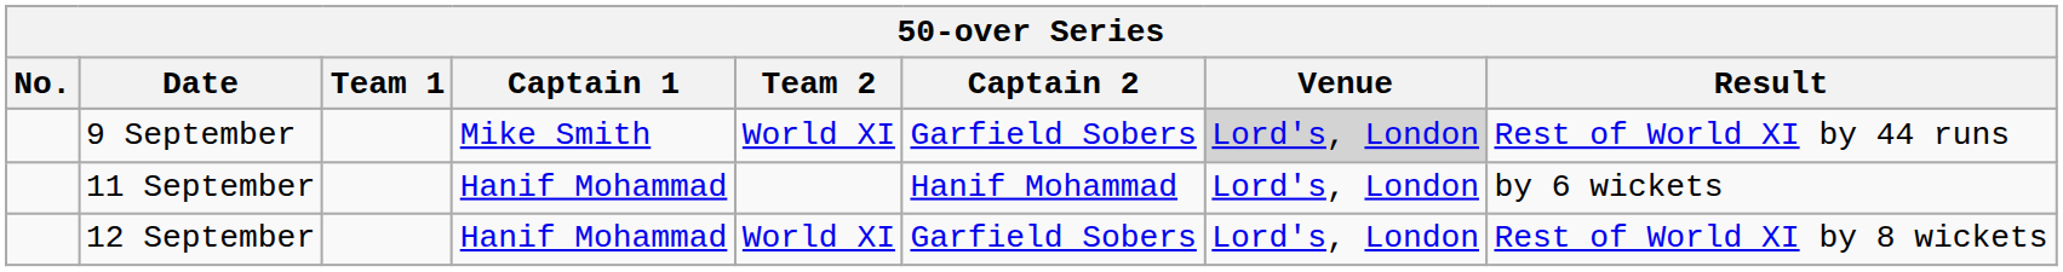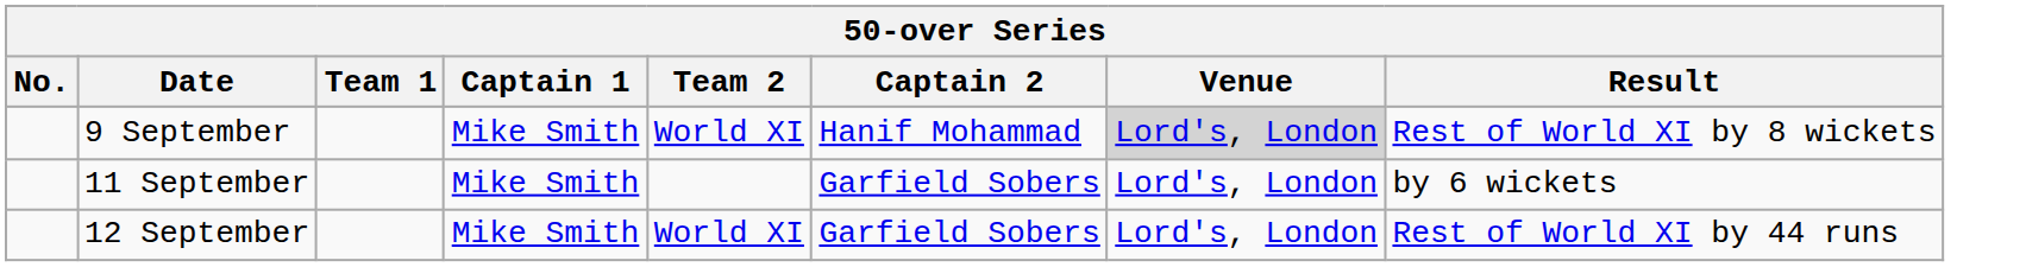 <table class="wikitable">
 <tr>
 <th colspan="9">50-over Series</th>
 </tr>
 <tr>
 <th>No.</th>
 <th>Date</th>
 <th>Team 1</th>
 <th>Captain 1</th>
 <th>Team 2</th>
 <th>Captain 2</th>
 <th>Venue</th>
 <th>Result</th>
 </tr>
 <tr>
 <td></td>
 <td>9 September</td>
 <td></td>
 <td><a href='#'>Mike Smith</a></td>
 <td><a href='#'>World XI</a></td>
-<td><a href='#'>Garfield Sobers</a></td>
+<td><a href='#'>Hanif Mohammad</a></td>
 <td style="background: lightgrey;"><a href='#'>Lord's</a>, <a href='#'>London</a></td>
-<td><a href='#'>Rest of World XI</a> by 44 runs</td>
+<td><a href='#'>Rest of World XI</a> by 8 wickets</td>
 </tr>
 <tr>
 <td></td>
 <td>11 September</td>
 <td></td>
-<td><a href='#'>Hanif Mohammad</a></td>
+<td><a href='#'>Mike Smith</a></td>
 <td></td>
-<td><a href='#'>Hanif Mohammad</a></td>
+<td><a href='#'>Garfield Sobers</a></td>
 <td><a href='#'>Lord's</a>, <a href='#'>London</a></td>
 <td> by 6 wickets</td>
 </tr>
 <tr>
 <td></td>
 <td>12 September</td>
 <td></td>
-<td><a href='#'>Hanif Mohammad</a></td>
+<td><a href='#'>Mike Smith</a></td>
 <td><a href='#'>World XI</a></td>
 <td><a href='#'>Garfield Sobers</a></td>
 <td><a href='#'>Lord's</a>, <a href='#'>London</a></td>
-<td><a href='#'>Rest of World XI</a> by 8 wickets</td>
+<td><a href='#'>Rest of World XI</a> by 44 runs</td>
 </tr>
 </table>
